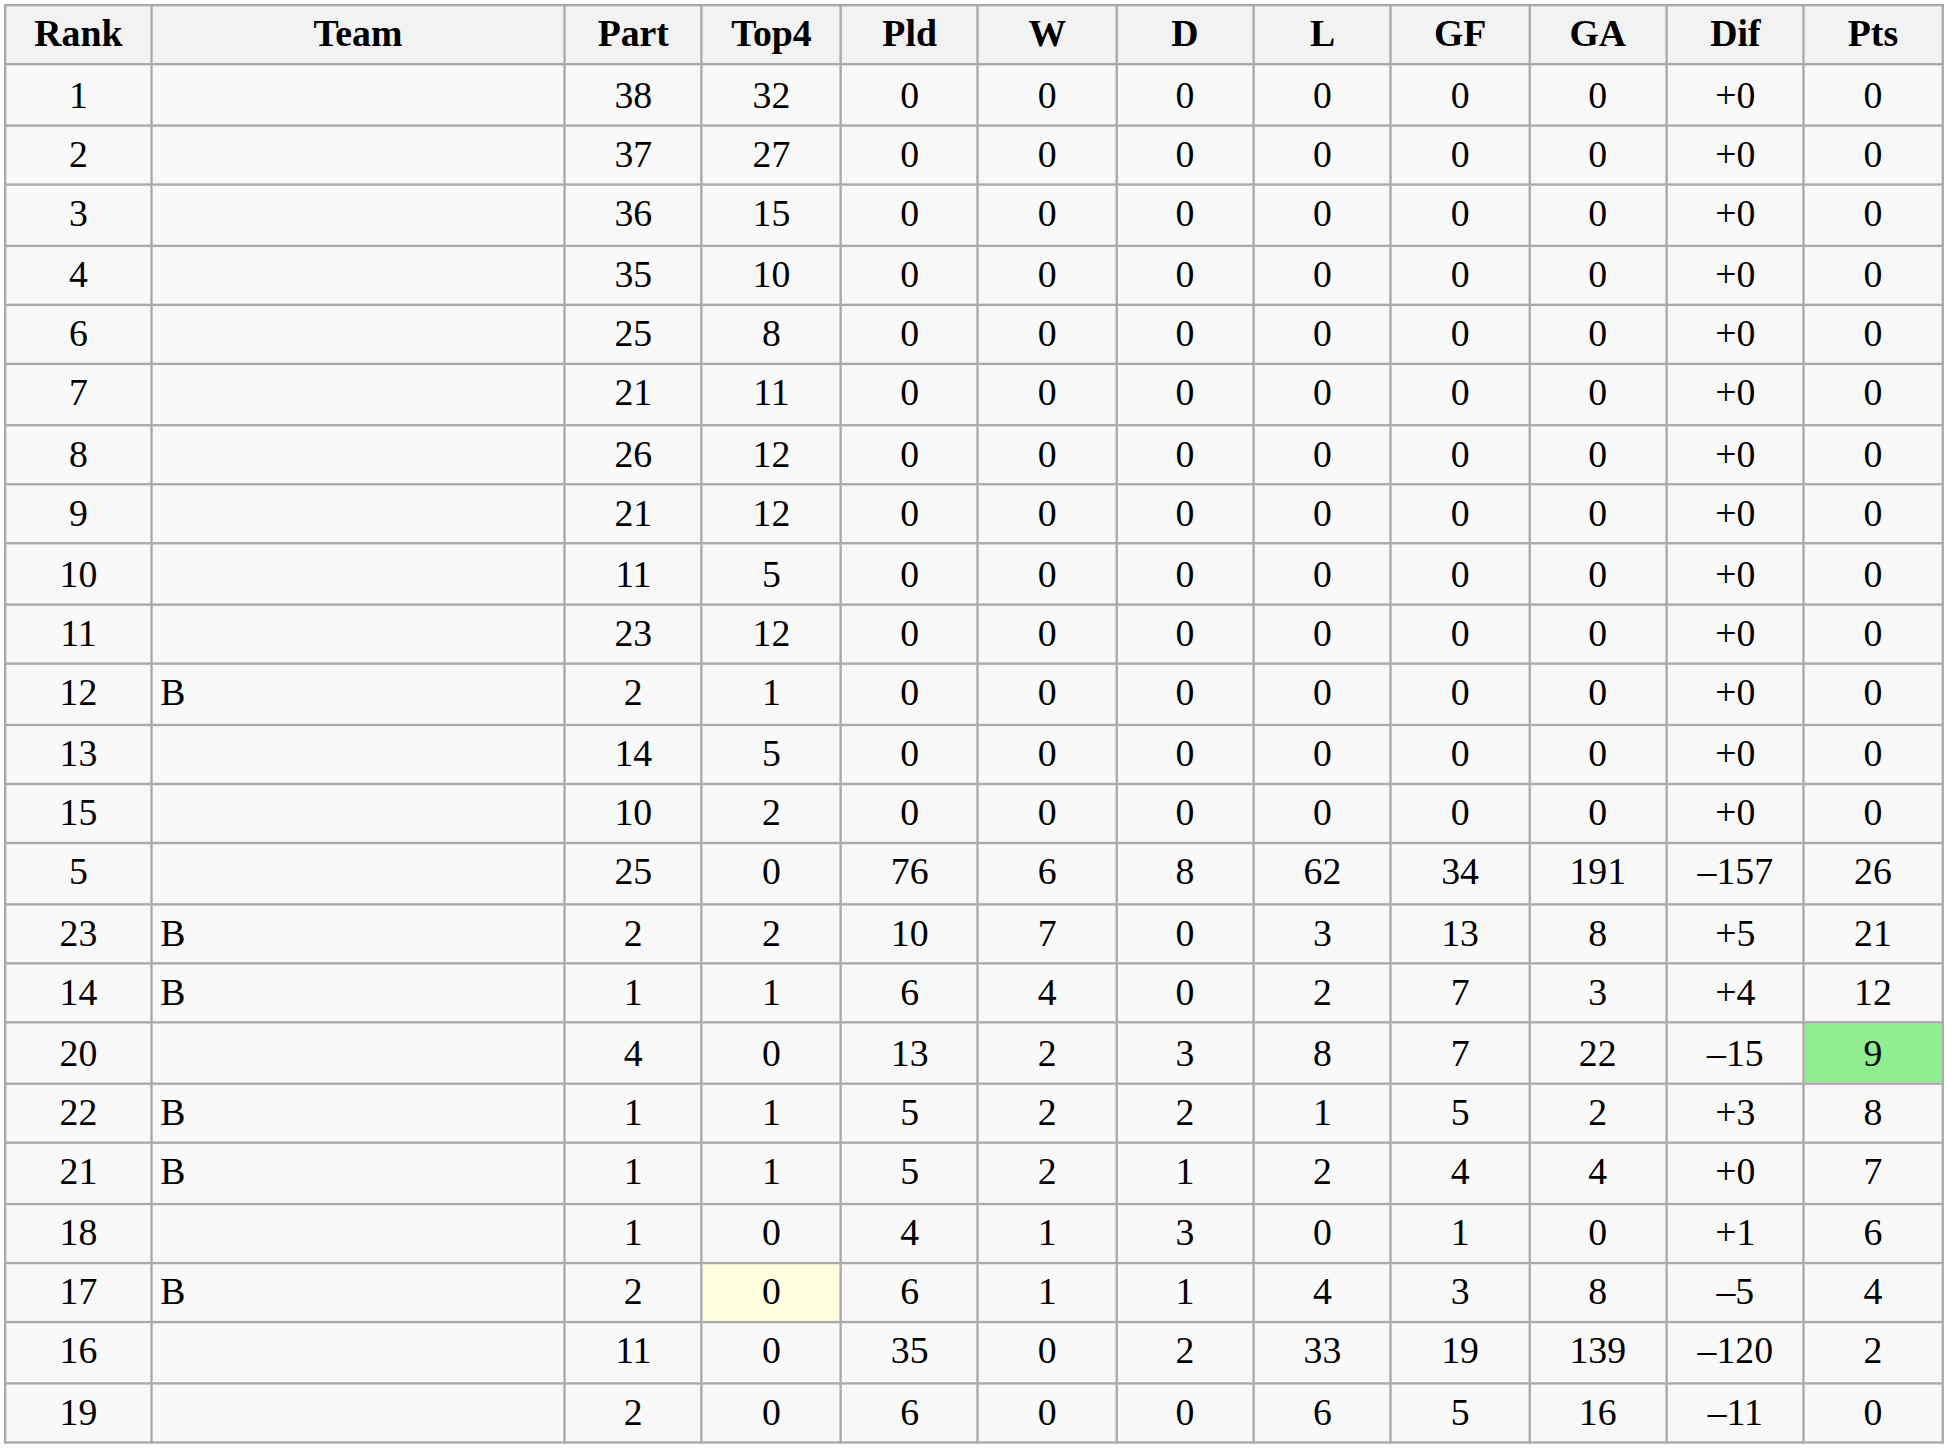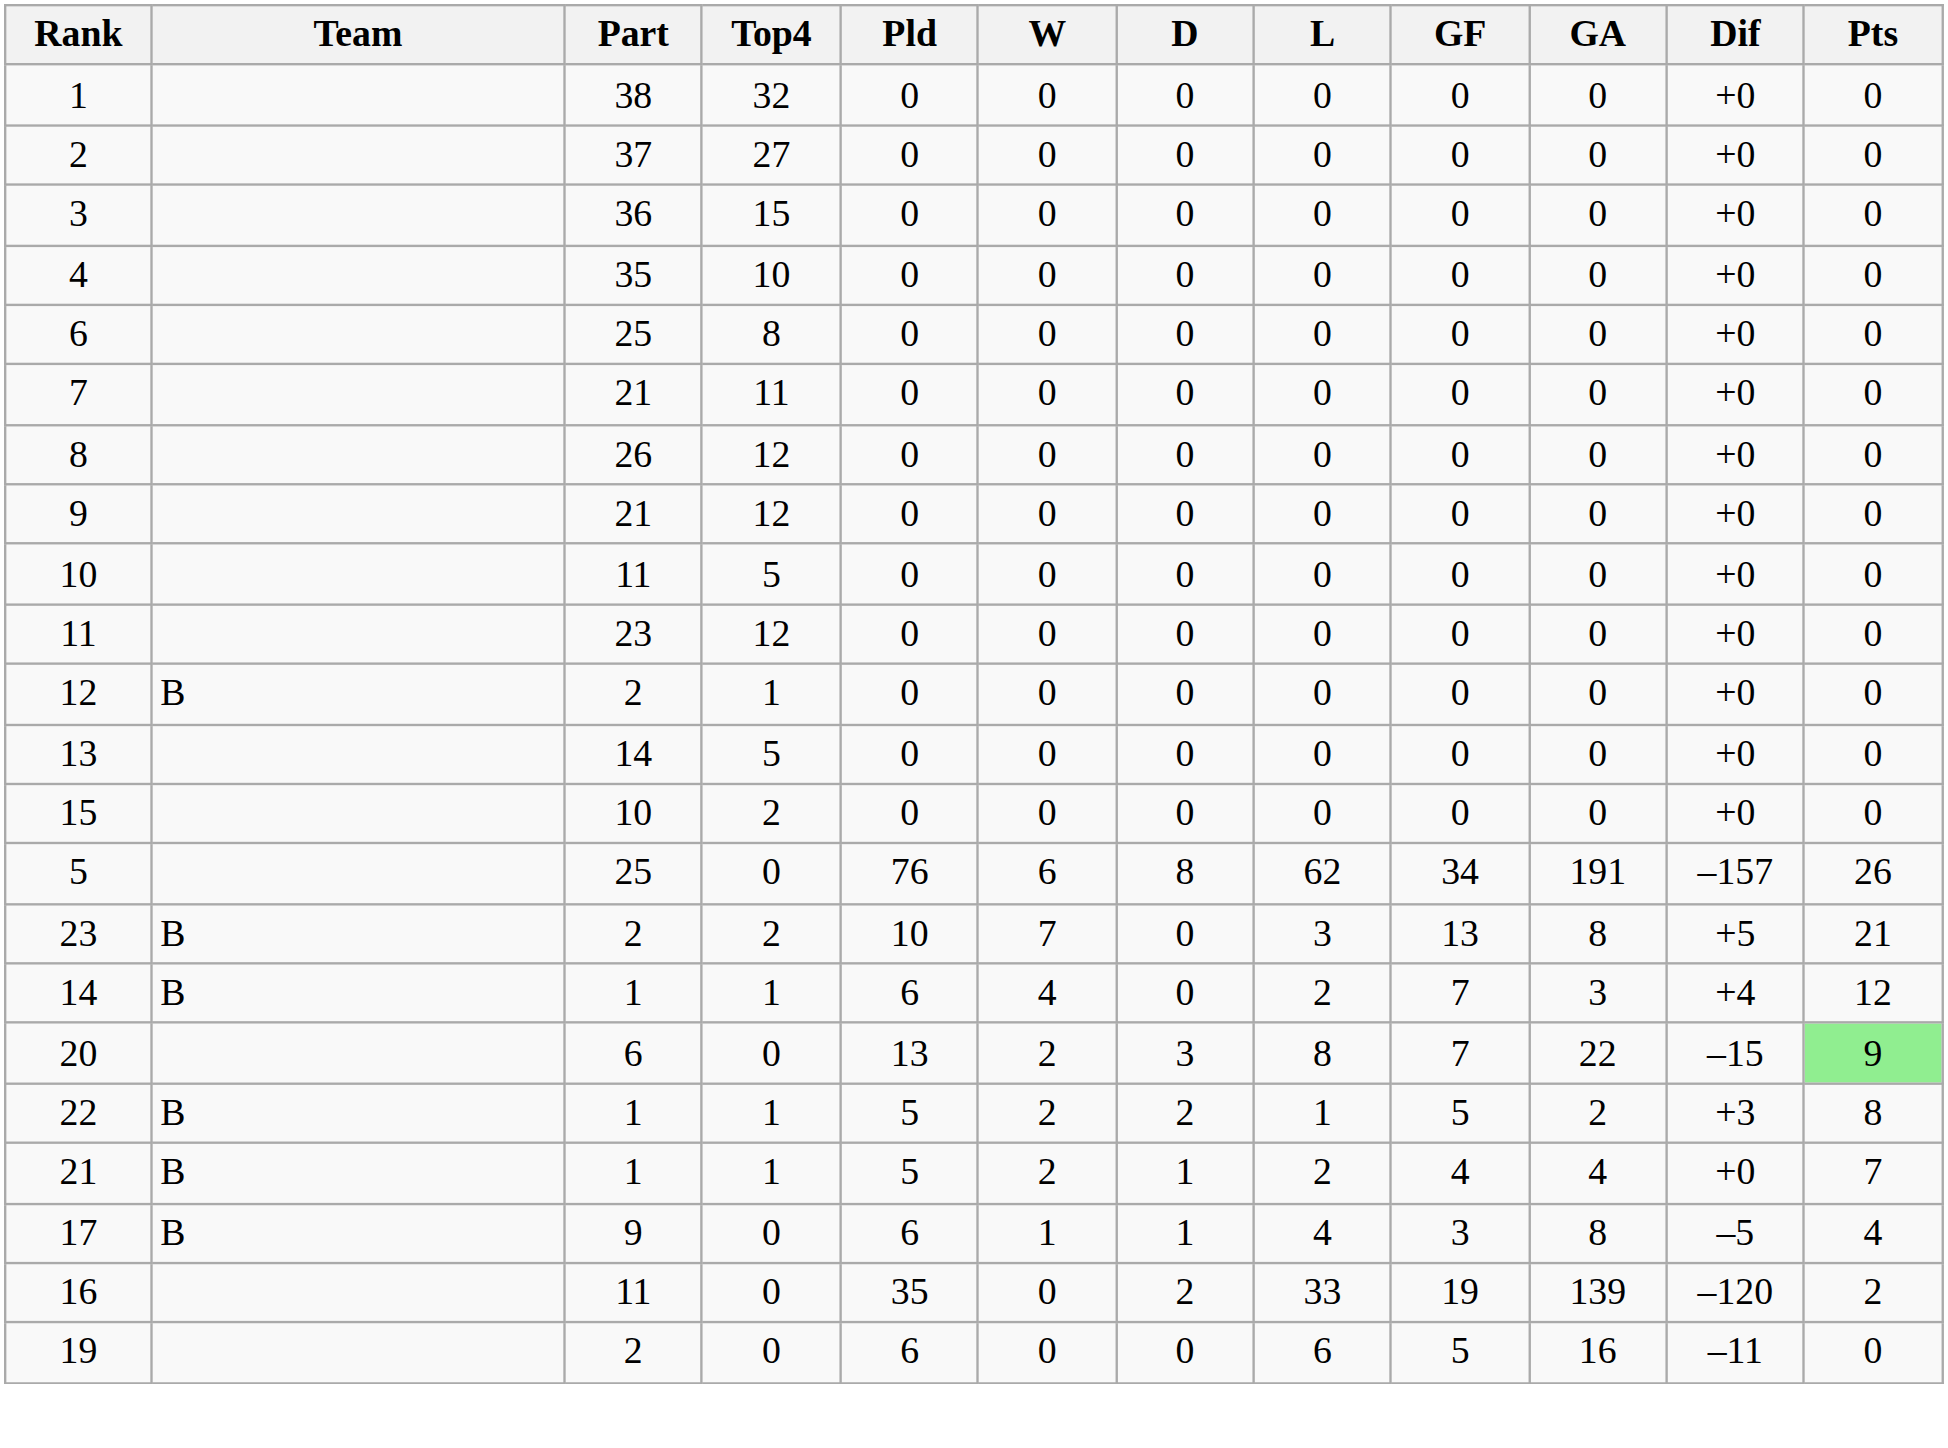 <table class="wikitable sortable" width=65% style="text-align:center">
 <tr>
 <th width=5%>Rank</th>
 <th width=15%>Team</th>
 <th width=5%>Part</th>
 <th width=5%>Top4</th>
 <th width=5%>Pld</th>
 <th width=5%>W</th>
 <th width=5%>D</th>
 <th width=5%>L</th>
 <th width=5%>GF</th>
 <th width=5%>GA</th>
 <th width=5%>Dif</th>
 <th width=5%>Pts</th>
 </tr>
 <tr>
 <td>1</td>
 <td style="text-align:left;"></td>
 <td>38</td>
 <td>32</td>
 <td>0</td>
 <td>0</td>
 <td>0</td>
 <td>0</td>
 <td>0</td>
 <td>0</td>
 <td>+0</td>
 <td>0</td>
 </tr>
 <tr>
 <td>2</td>
 <td style="text-align:left;"></td>
 <td>37</td>
 <td>27</td>
 <td>0</td>
 <td>0</td>
 <td>0</td>
 <td>0</td>
 <td>0</td>
 <td>0</td>
 <td>+0</td>
 <td>0</td>
 </tr>
 <tr>
 <td>3</td>
 <td style="text-align:left;"></td>
 <td>36</td>
 <td>15</td>
 <td>0</td>
 <td>0</td>
 <td>0</td>
 <td>0</td>
 <td>0</td>
 <td>0</td>
 <td>+0</td>
 <td>0</td>
 </tr>
 <tr>
 <td>4</td>
 <td style="text-align:left;"></td>
 <td>35</td>
 <td>10</td>
 <td>0</td>
 <td>0</td>
 <td>0</td>
 <td>0</td>
 <td>0</td>
 <td>0</td>
 <td>+0</td>
 <td>0</td>
 </tr>
 <tr>
 <td>6</td>
 <td style="text-align:left;"></td>
 <td>25</td>
 <td>8</td>
 <td>0</td>
 <td>0</td>
 <td>0</td>
 <td>0</td>
 <td>0</td>
 <td>0</td>
 <td>+0</td>
 <td>0</td>
 </tr>
 <tr>
 <td>7</td>
 <td style="text-align:left;"></td>
 <td>21</td>
 <td>11</td>
 <td>0</td>
 <td>0</td>
 <td>0</td>
 <td>0</td>
 <td>0</td>
 <td>0</td>
 <td>+0</td>
 <td>0</td>
 </tr>
 <tr>
 <td>8</td>
 <td style="text-align:left;"></td>
 <td>26</td>
 <td>12</td>
 <td>0</td>
 <td>0</td>
 <td>0</td>
 <td>0</td>
 <td>0</td>
 <td>0</td>
 <td>+0</td>
 <td>0</td>
 </tr>
 <tr>
 <td>9</td>
 <td style="text-align:left;"></td>
 <td>21</td>
 <td>12</td>
 <td>0</td>
 <td>0</td>
 <td>0</td>
 <td>0</td>
 <td>0</td>
 <td>0</td>
 <td>+0</td>
 <td>0</td>
 </tr>
 <tr>
 <td>10</td>
 <td style="text-align:left;"></td>
 <td>11</td>
 <td>5</td>
 <td>0</td>
 <td>0</td>
 <td>0</td>
 <td>0</td>
 <td>0</td>
 <td>0</td>
 <td>+0</td>
 <td>0</td>
 </tr>
 <tr>
 <td>11</td>
 <td style="text-align:left;"></td>
 <td>23</td>
 <td>12</td>
 <td>0</td>
 <td>0</td>
 <td>0</td>
 <td>0</td>
 <td>0</td>
 <td>0</td>
 <td>+0</td>
 <td>0</td>
 </tr>
 <tr>
 <td>12</td>
 <td style="text-align:left;"> B</td>
 <td>2</td>
 <td>1</td>
 <td>0</td>
 <td>0</td>
 <td>0</td>
 <td>0</td>
 <td>0</td>
 <td>0</td>
 <td>+0</td>
 <td>0</td>
 </tr>
 <tr>
 <td>13</td>
 <td style="text-align:left;"></td>
 <td>14</td>
 <td>5</td>
 <td>0</td>
 <td>0</td>
 <td>0</td>
 <td>0</td>
 <td>0</td>
 <td>0</td>
 <td>+0</td>
 <td>0</td>
 </tr>
 <tr>
 <td>15</td>
 <td style="text-align:left;"></td>
 <td>10</td>
 <td>2</td>
 <td>0</td>
 <td>0</td>
 <td>0</td>
 <td>0</td>
 <td>0</td>
 <td>0</td>
 <td>+0</td>
 <td>0</td>
 </tr>
 <tr>
 <td>5</td>
 <td style="text-align:left;"></td>
 <td>25</td>
 <td>0</td>
 <td>76</td>
 <td>6</td>
 <td>8</td>
 <td>62</td>
 <td>34</td>
 <td>191</td>
 <td>–157</td>
 <td>26</td>
 </tr>
 <tr>
 <td>23</td>
 <td style="text-align:left;"> B</td>
 <td>2</td>
 <td>2</td>
 <td>10</td>
 <td>7</td>
 <td>0</td>
 <td>3</td>
 <td>13</td>
 <td>8</td>
 <td>+5</td>
 <td>21</td>
 </tr>
 <tr>
 <td>14</td>
 <td style="text-align:left;"> B</td>
 <td>1</td>
 <td>1</td>
 <td>6</td>
 <td>4</td>
 <td>0</td>
 <td>2</td>
 <td>7</td>
 <td>3</td>
 <td>+4</td>
 <td>12</td>
 </tr>
 <tr>
 <td>20</td>
 <td style="text-align:left;"></td>
-<td>4</td>
+<td>6</td>
 <td>0</td>
 <td>13</td>
 <td>2</td>
 <td>3</td>
 <td>8</td>
 <td>7</td>
 <td>22</td>
 <td>–15</td>
 <td style="background: lightgreen;">9</td>
 </tr>
 <tr>
 <td>22</td>
 <td style="text-align:left;"> B</td>
 <td>1</td>
 <td>1</td>
 <td>5</td>
 <td>2</td>
 <td>2</td>
 <td>1</td>
 <td>5</td>
 <td>2</td>
 <td>+3</td>
 <td>8</td>
 </tr>
 <tr>
 <td>21</td>
 <td style="text-align:left;"> B</td>
 <td>1</td>
 <td>1</td>
 <td>5</td>
 <td>2</td>
 <td>1</td>
 <td>2</td>
 <td>4</td>
 <td>4</td>
 <td>+0</td>
 <td>7</td>
 </tr>
 <tr>
-<td>18</td>
-<td style="text-align:left;"></td>
-<td>1</td>
-<td>0</td>
-<td>4</td>
-<td>1</td>
-<td>3</td>
-<td>0</td>
-<td>1</td>
-<td>0</td>
-<td>+1</td>
-<td>6</td>
-</tr>
-<tr>
 <td>17</td>
 <td style="text-align:left;"> B</td>
-<td>2</td>
-<td style="background: lightyellow;">0</td>
+<td>9</td>
+<td>0</td>
 <td>6</td>
 <td>1</td>
 <td>1</td>
 <td>4</td>
 <td>3</td>
 <td>8</td>
 <td>–5</td>
 <td>4</td>
 </tr>
 <tr>
 <td>16</td>
 <td style="text-align:left;"></td>
 <td>11</td>
 <td>0</td>
 <td>35</td>
 <td>0</td>
 <td>2</td>
 <td>33</td>
 <td>19</td>
 <td>139</td>
 <td>–120</td>
 <td>2</td>
 </tr>
 <tr>
 <td>19</td>
 <td style="text-align:left;"></td>
 <td>2</td>
 <td>0</td>
 <td>6</td>
 <td>0</td>
 <td>0</td>
 <td>6</td>
 <td>5</td>
 <td>16</td>
 <td>–11</td>
 <td>0</td>
 </tr>
 </table>
